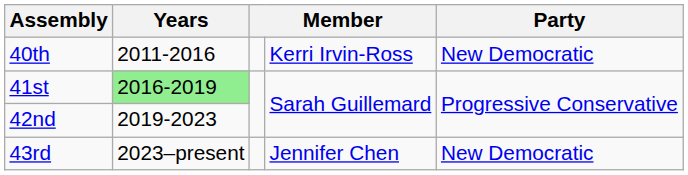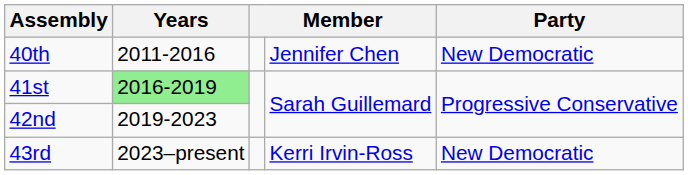 <table class="wikitable">
 <tr>
 <th>Assembly</th>
 <th>Years</th>
 <th colspan="2">Member</th>
 <th>Party<br></th>
 </tr>
 <tr>
 <td><a href='#'>40th</a></td>
 <td>2011-2016</td>
 <td></td>
-<td><a href='#'>Kerri Irvin-Ross</a></td>
+<td><a href='#'>Jennifer Chen</a></td>
 <td><a href='#'>New Democratic</a></td>
 </tr>
 <tr>
 <td><a href='#'>41st</a></td>
 <td style="background: lightgreen;">2016-2019</td>
 <td rowspan=2 ></td>
 <td rowspan=2><a href='#'>Sarah Guillemard</a></td>
 <td rowspan=2><a href='#'>Progressive Conservative</a></td>
 </tr>
 <tr>
 <td><a href='#'>42nd</a></td>
 <td>2019-2023</td>
 </tr>
 <tr>
 <td><a href='#'>43rd</a></td>
 <td>2023–present</td>
 <td> </td>
-<td><a href='#'>Jennifer Chen</a></td>
+<td><a href='#'>Kerri Irvin-Ross</a></td>
 <td><a href='#'>New Democratic</a></td>
 </tr>
 </table>
